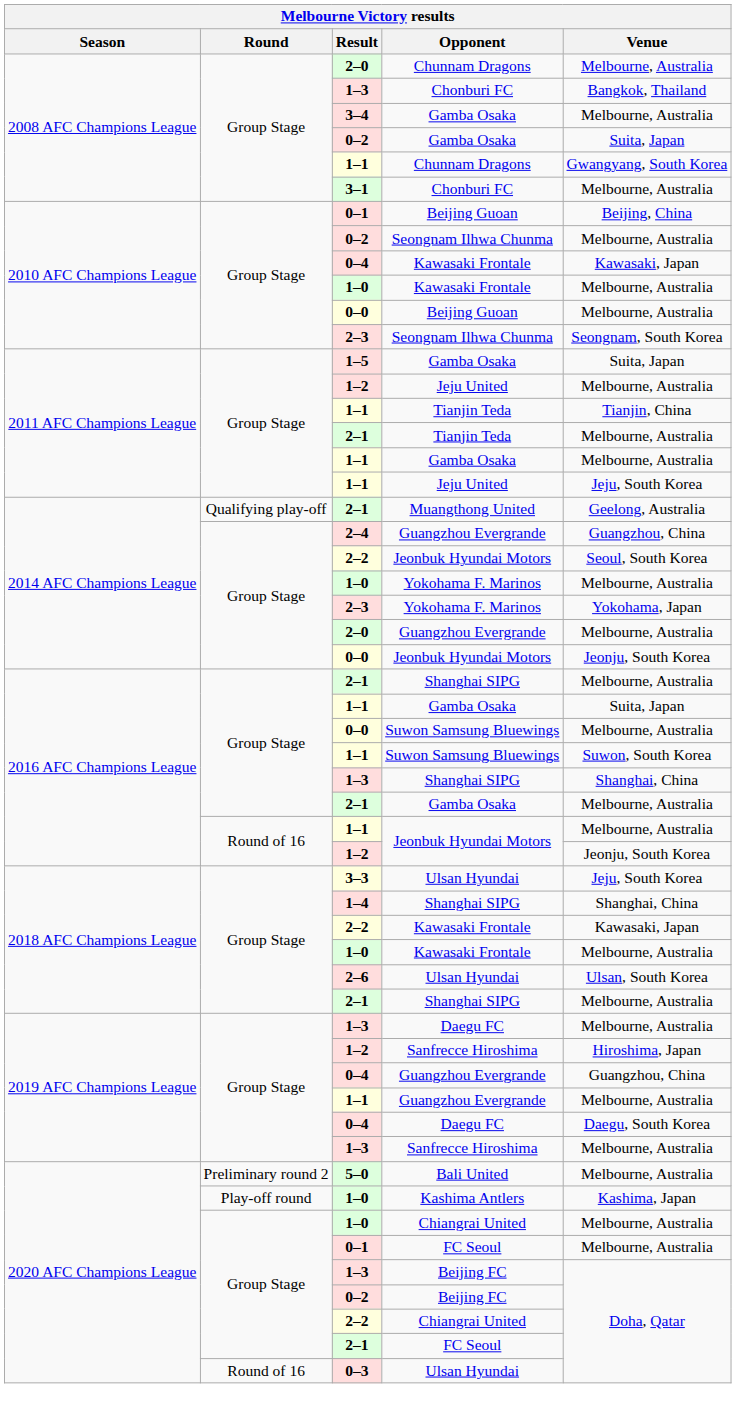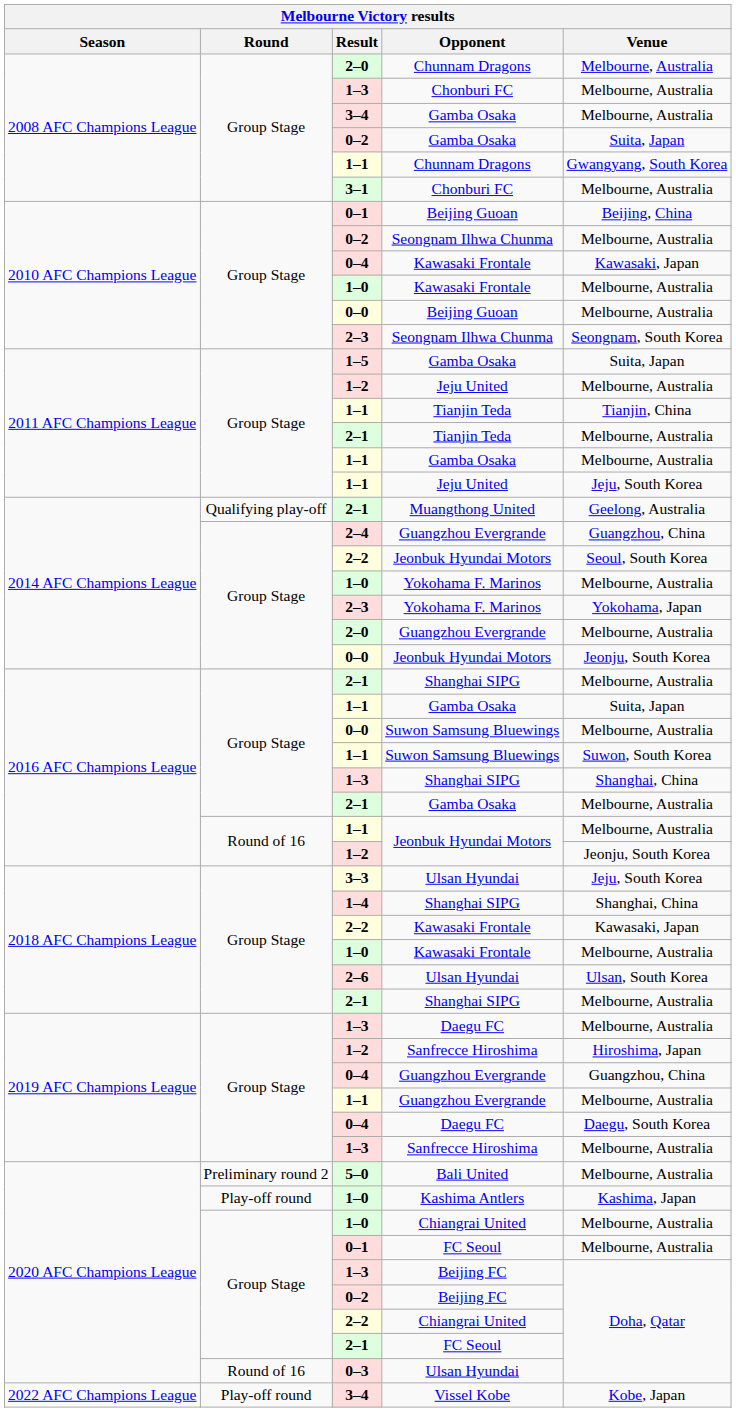 <table class="wikitable" style="text-align:">
 <tr>
 <th colspan=5><a href='#'>Melbourne Victory</a> results</th>
 </tr>
 <tr>
 <th>Season</th>
 <th>Round</th>
 <th>Result</th>
 <th>Opponent</th>
 <th>Venue</th>
 </tr>
 <tr align=center>
 <td rowspan="6" align=center><a href='#'>2008 AFC Champions League</a></td>
 <td rowspan="6">Group Stage</td>
 <td bgcolor=#ddffdd><strong>2–0</strong></td>
 <td> <a href='#'>Chunnam Dragons</a></td>
 <td><a href='#'>Melbourne</a>, <a href='#'>Australia</a></td>
 </tr>
 <tr align=center>
 <td bgcolor=#ffdddd><strong>1–3</strong></td>
 <td> <a href='#'>Chonburi FC</a></td>
-<td><a href='#'>Bangkok</a>, <a href='#'>Thailand</a></td>
+<td>Melbourne, Australia</td>
 </tr>
 <tr align=center>
 <td bgcolor=#ffdddd><strong>3–4</strong></td>
 <td> <a href='#'>Gamba Osaka</a></td>
 <td>Melbourne, Australia</td>
 </tr>
 <tr align=center>
 <td bgcolor=#ffdddd><strong>0–2</strong></td>
 <td> <a href='#'>Gamba Osaka</a></td>
 <td><a href='#'>Suita</a>, <a href='#'>Japan</a></td>
 </tr>
 <tr align=center>
 <td bgcolor=#ffffdd><strong>1–1</strong></td>
 <td> <a href='#'>Chunnam Dragons</a></td>
 <td><a href='#'>Gwangyang</a>, <a href='#'>South Korea</a></td>
 </tr>
 <tr align=center>
 <td bgcolor=#ddffdd><strong>3–1</strong></td>
 <td> <a href='#'>Chonburi FC</a></td>
 <td>Melbourne, Australia</td>
 </tr>
 <tr align=center>
 <td rowspan="6"><a href='#'>2010 AFC Champions League</a></td>
 <td rowspan="6">Group Stage</td>
 <td bgcolor=#ffdddd><strong>0–1</strong></td>
 <td> <a href='#'>Beijing Guoan</a></td>
 <td><a href='#'>Beijing</a>, <a href='#'>China</a></td>
 </tr>
 <tr align=center>
 <td bgcolor=#ffdddd><strong>0–2</strong></td>
 <td> <a href='#'>Seongnam Ilhwa Chunma</a></td>
 <td>Melbourne, Australia</td>
 </tr>
 <tr align=center>
 <td bgcolor=#ffdddd><strong>0–4</strong></td>
 <td> <a href='#'>Kawasaki Frontale</a></td>
 <td><a href='#'>Kawasaki</a>, Japan</td>
 </tr>
 <tr align=center>
 <td bgcolor=#ddffdd><strong>1–0</strong></td>
 <td> <a href='#'>Kawasaki Frontale</a></td>
 <td>Melbourne, Australia</td>
 </tr>
 <tr align=center>
 <td bgcolor=#ffffdd><strong>0–0</strong></td>
 <td> <a href='#'>Beijing Guoan</a></td>
 <td>Melbourne, Australia</td>
 </tr>
 <tr align=center>
 <td bgcolor=#ffdddd><strong>2–3</strong></td>
 <td> <a href='#'>Seongnam Ilhwa Chunma</a></td>
 <td><a href='#'>Seongnam</a>, South Korea</td>
 </tr>
 <tr align=center>
 <td rowspan="6"><a href='#'>2011 AFC Champions League</a></td>
 <td rowspan="6">Group Stage</td>
 <td bgcolor=#ffdddd><strong>1–5</strong></td>
 <td> <a href='#'>Gamba Osaka</a></td>
 <td>Suita, Japan</td>
 </tr>
 <tr align=center>
 <td bgcolor=#ffdddd><strong>1–2</strong></td>
 <td> <a href='#'>Jeju United</a></td>
 <td>Melbourne, Australia</td>
 </tr>
 <tr align=center>
 <td bgcolor=#ffffdd><strong>1–1</strong></td>
 <td> <a href='#'>Tianjin Teda</a></td>
 <td><a href='#'>Tianjin</a>, China</td>
 </tr>
 <tr align=center>
 <td bgcolor=#ddffdd><strong>2–1</strong></td>
 <td> <a href='#'>Tianjin Teda</a></td>
 <td>Melbourne, Australia</td>
 </tr>
 <tr align=center>
 <td bgcolor=#ffffdd><strong>1–1</strong></td>
 <td> <a href='#'>Gamba Osaka</a></td>
 <td>Melbourne, Australia</td>
 </tr>
 <tr align=center>
 <td bgcolor=#ffffdd><strong>1–1</strong></td>
 <td> <a href='#'>Jeju United</a></td>
 <td><a href='#'>Jeju</a>, South Korea</td>
 </tr>
 <tr align=center>
 <td rowspan="7"><a href='#'>2014 AFC Champions League</a></td>
 <td>Qualifying play-off</td>
 <td bgcolor=#ddffdd><strong>2–1</strong></td>
 <td> <a href='#'>Muangthong United</a></td>
 <td><a href='#'>Geelong</a>, Australia</td>
 </tr>
 <tr align=center>
 <td rowspan="6">Group Stage</td>
 <td bgcolor=#ffdddd><strong>2–4</strong></td>
 <td> <a href='#'>Guangzhou Evergrande</a></td>
 <td><a href='#'>Guangzhou</a>, China</td>
 </tr>
 <tr align=center>
 <td bgcolor=#ffffdd><strong>2–2</strong></td>
 <td> <a href='#'>Jeonbuk Hyundai Motors</a></td>
 <td><a href='#'>Seoul</a>, South Korea</td>
 </tr>
 <tr align=center>
 <td bgcolor=#ddffdd><strong>1–0</strong></td>
 <td> <a href='#'>Yokohama F. Marinos</a></td>
 <td>Melbourne, Australia</td>
 </tr>
 <tr align=center>
 <td bgcolor=#ffdddd><strong>2–3</strong></td>
 <td> <a href='#'>Yokohama F. Marinos</a></td>
 <td><a href='#'>Yokohama</a>, Japan</td>
 </tr>
 <tr align=center>
 <td bgcolor=#ddffdd><strong>2–0</strong></td>
 <td> <a href='#'>Guangzhou Evergrande</a></td>
 <td>Melbourne, Australia</td>
 </tr>
 <tr align=center>
 <td bgcolor=#ffffdd><strong>0–0</strong></td>
 <td> <a href='#'>Jeonbuk Hyundai Motors</a></td>
 <td><a href='#'>Jeonju</a>, South Korea</td>
 </tr>
 <tr align=center>
 <td rowspan="8"><a href='#'>2016 AFC Champions League</a></td>
 <td rowspan="6">Group Stage</td>
 <td bgcolor=#ddffdd><strong>2–1</strong></td>
 <td> <a href='#'>Shanghai SIPG</a></td>
 <td>Melbourne, Australia</td>
 </tr>
 <tr align=center>
 <td bgcolor=#ffffdd><strong>1–1</strong></td>
 <td> <a href='#'>Gamba Osaka</a></td>
 <td>Suita, Japan</td>
 </tr>
 <tr align=center>
 <td bgcolor=#ffffdd><strong>0–0</strong></td>
 <td> <a href='#'>Suwon Samsung Bluewings</a></td>
 <td>Melbourne, Australia</td>
 </tr>
 <tr align=center>
 <td bgcolor=#ffffdd><strong>1–1</strong></td>
 <td> <a href='#'>Suwon Samsung Bluewings</a></td>
 <td><a href='#'>Suwon</a>, South Korea</td>
 </tr>
 <tr align=center>
 <td bgcolor=#ffdddd><strong>1–3</strong></td>
 <td> <a href='#'>Shanghai SIPG</a></td>
 <td><a href='#'>Shanghai</a>, China</td>
 </tr>
 <tr align=center>
 <td bgcolor=#ddffdd><strong>2–1</strong></td>
 <td> <a href='#'>Gamba Osaka</a></td>
 <td>Melbourne, Australia</td>
 </tr>
 <tr align=center>
 <td rowspan=2>Round of 16</td>
 <td bgcolor=#ffffdd><strong>1–1</strong></td>
 <td rowspan=2> <a href='#'>Jeonbuk Hyundai Motors</a></td>
 <td>Melbourne, Australia</td>
 </tr>
 <tr align=center>
 <td bgcolor=#ffdddd><strong>1–2</strong></td>
 <td>Jeonju, South Korea</td>
 </tr>
 <tr align=center>
 <td rowspan="6"><a href='#'>2018 AFC Champions League</a></td>
 <td rowspan="6">Group Stage</td>
 <td bgcolor=#ffffdd><strong>3–3</strong></td>
 <td> <a href='#'>Ulsan Hyundai</a></td>
 <td><a href='#'>Jeju</a>, South Korea</td>
 </tr>
 <tr align=center>
 <td bgcolor=#ffdddd><strong>1–4</strong></td>
 <td> <a href='#'>Shanghai SIPG</a></td>
 <td>Shanghai, China</td>
 </tr>
 <tr align=center>
 <td bgcolor=#ffffdd><strong>2–2</strong></td>
 <td> <a href='#'>Kawasaki Frontale</a></td>
 <td>Kawasaki, Japan</td>
 </tr>
 <tr align=center>
 <td bgcolor=#ddffdd><strong>1–0</strong></td>
 <td> <a href='#'>Kawasaki Frontale</a></td>
 <td>Melbourne, Australia</td>
 </tr>
 <tr align=center>
 <td bgcolor=#ffdddd><strong>2–6</strong></td>
 <td> <a href='#'>Ulsan Hyundai</a></td>
 <td><a href='#'>Ulsan</a>, South Korea</td>
 </tr>
 <tr align=center>
 <td bgcolor=#ddffdd><strong>2–1</strong></td>
 <td> <a href='#'>Shanghai SIPG</a></td>
 <td>Melbourne, Australia</td>
 </tr>
 <tr align=center>
 <td rowspan="6"><a href='#'>2019 AFC Champions League</a></td>
 <td rowspan="6">Group Stage</td>
 <td bgcolor=#ffdddd><strong>1–3</strong></td>
 <td> <a href='#'>Daegu FC</a></td>
 <td>Melbourne, Australia</td>
 </tr>
 <tr align=center>
 <td bgcolor=#ffdddd><strong>1–2</strong></td>
 <td> <a href='#'>Sanfrecce Hiroshima</a></td>
 <td><a href='#'>Hiroshima</a>, Japan</td>
 </tr>
 <tr align=center>
 <td bgcolor=#ffdddd><strong>0–4</strong></td>
 <td> <a href='#'>Guangzhou Evergrande</a></td>
 <td>Guangzhou, China</td>
 </tr>
 <tr align=center>
 <td bgcolor=#ffffdd><strong>1–1</strong></td>
 <td> <a href='#'>Guangzhou Evergrande</a></td>
 <td>Melbourne, Australia</td>
 </tr>
 <tr align=center>
 <td bgcolor=#ffdddd><strong>0–4</strong></td>
 <td> <a href='#'>Daegu FC</a></td>
 <td><a href='#'>Daegu</a>, South Korea</td>
 </tr>
 <tr align=center>
 <td bgcolor=#ffdddd><strong>1–3</strong></td>
 <td> <a href='#'>Sanfrecce Hiroshima</a></td>
 <td>Melbourne, Australia</td>
 </tr>
 <tr align=center>
 <td rowspan="9"><a href='#'>2020 AFC Champions League</a></td>
 <td>Preliminary round 2</td>
 <td bgcolor=#ddffdd><strong>5–0</strong></td>
 <td> <a href='#'>Bali United</a></td>
 <td>Melbourne, Australia</td>
 </tr>
 <tr align=center>
 <td>Play-off round</td>
 <td bgcolor=#ddffdd><strong>1–0</strong></td>
 <td> <a href='#'>Kashima Antlers</a></td>
 <td><a href='#'>Kashima</a>, Japan</td>
 </tr>
 <tr align=center>
 <td rowspan="6">Group Stage</td>
 <td bgcolor=#ddffdd><strong>1–0</strong></td>
 <td> <a href='#'>Chiangrai United</a></td>
 <td>Melbourne, Australia</td>
 </tr>
 <tr align=center>
 <td bgcolor=#ffdddd><strong>0–1</strong></td>
 <td> <a href='#'>FC Seoul</a></td>
 <td>Melbourne, Australia</td>
 </tr>
 <tr align=center>
 <td bgcolor=#ffdddd><strong>1–3</strong></td>
 <td> <a href='#'>Beijing FC</a></td>
 <td rowspan="5"><a href='#'>Doha</a>, <a href='#'>Qatar</a></td>
 </tr>
 <tr align=center>
 <td bgcolor=#ffdddd><strong>0–2</strong></td>
 <td> <a href='#'>Beijing FC</a></td>
 </tr>
 <tr align="center">
 <td bgcolor=#ffffdd><strong>2–2</strong></td>
 <td> <a href='#'>Chiangrai United</a></td>
 </tr>
 <tr align="center">
 <td bgcolor=#ddffdd><strong>2–1</strong></td>
 <td> <a href='#'>FC Seoul</a></td>
 </tr>
 <tr align=center>
 <td>Round of 16</td>
 <td bgcolor=#ffdddd><strong>0–3</strong></td>
 <td> <a href='#'>Ulsan Hyundai</a></td>
 </tr>
+<tr align=center>
+<td><a href='#'>2022 AFC Champions League</a></td>
+<td>Play-off round</td>
+<td bgcolor=#ffdddd><strong>3–4</strong></td>
+<td> <a href='#'>Vissel Kobe</a></td>
+<td><a href='#'>Kobe</a>, Japan</td>
+</tr>
 </table>
